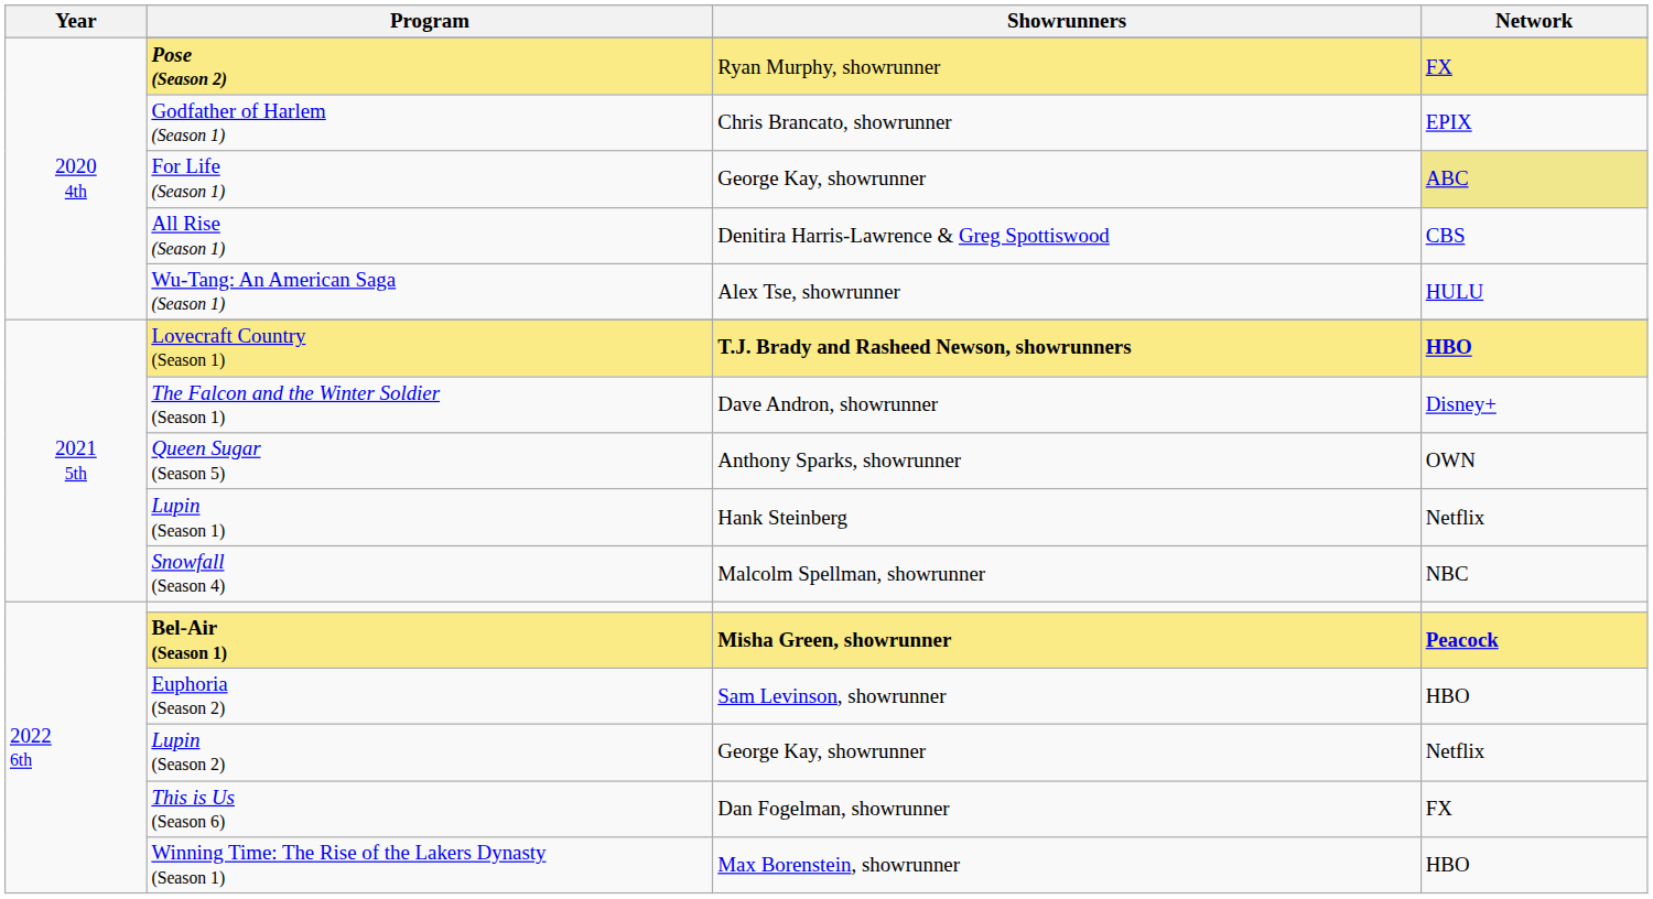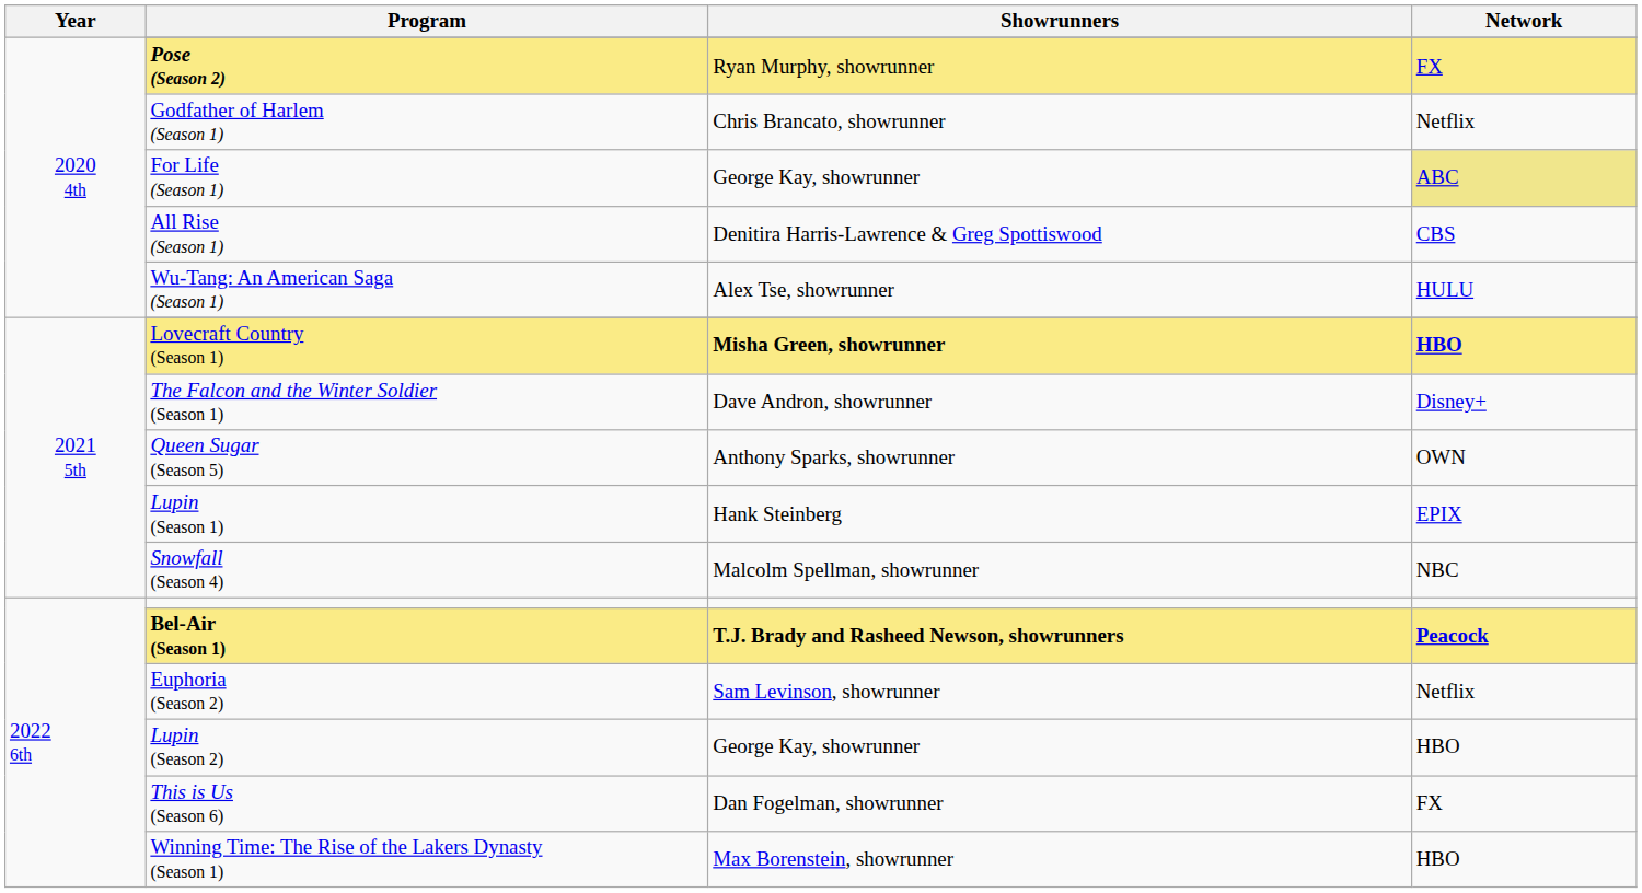 <table class="wikitable" style="width:100%">
 <tr bgcolor="#bebebe">
 <th width="5%">Year</th>
 <th width="20%">Program</th>
 <th width="25%">Showrunners</th>
 <th width="8%">Network</th>
 </tr>
 <tr>
 <td rowspan=6 style="text-align:center"><a href='#'>2020</a><br><small><a href='#'>4th</a></small><br></td>
 </tr>
 <tr style="background:#FAEB86">
 <td><strong><em>Pose<em><br><small>(Season 2)</small><strong></td>
 <td></strong>Ryan Murphy, showrunner<strong></td>
 <td></strong><a href='#'>FX</a><strong></td>
 </tr>
 <tr>
 <td></em><a href='#'>Godfather of Harlem</a><em><br><small>(Season 1)</small></td>
 <td>Chris Brancato, showrunner</td>
-<td><a href='#'>EPIX</a></td>
+<td>Netflix</td>
 </tr>
 <tr>
 <td></em><a href='#'>For Life</a><em><br><small>(Season 1)</small></td>
 <td>George Kay, showrunner</td>
 <td style="background: khaki;"><a href='#'>ABC</a></td>
 </tr>
 <tr>
 <td></em><a href='#'>All Rise</a><em><br><small>(Season 1)</small></td>
 <td>Denitira Harris-Lawrence & <a href='#'>Greg Spottiswood</a></td>
 <td><a href='#'>CBS</a></td>
 </tr>
 <tr>
 <td></em><a href='#'>Wu-Tang: An American Saga</a><em><br><small>(Season 1)</small></td>
 <td>Alex Tse, showrunner</td>
 <td><a href='#'>HULU</a></td>
 </tr>
 <tr>
 <td rowspan=6 style="text-align:center"><a href='#'>2021</a><br><small><a href='#'>5th</a></small><br></td>
 </tr>
 <tr style="background:#FAEB86">
 <td></em></strong><a href='#'>Lovecraft Country</a></em><br><small>(Season 1)</small></strong></td>
-<td><strong>T.J. Brady and Rasheed Newson, showrunners</strong></td>
+<td><strong>Misha Green, showrunner</strong></td>
 <td><strong><a href='#'>HBO</a></strong></td>
 </tr>
 <tr>
 <td><em><a href='#'>The Falcon and the Winter Soldier</a></em><br><small>(Season 1)</small></td>
 <td>Dave Andron, showrunner</td>
 <td><a href='#'>Disney+</a></td>
 </tr>
 <tr>
 <td><em><a href='#'>Queen Sugar</a></em><br><small>(Season 5)</small></td>
 <td>Anthony Sparks, showrunner</td>
 <td>OWN</td>
 </tr>
 <tr>
 <td><em><a href='#'>Lupin</a></em><br><small>(Season 1)</small></td>
 <td>Hank Steinberg</td>
-<td>Netflix</td>
+<td><a href='#'>EPIX</a></td>
 </tr>
 <tr>
 <td><em><a href='#'>Snowfall</a></em><br><small>(Season 4)</small></td>
 <td>Malcolm Spellman, showrunner</td>
 <td>NBC</td>
 </tr>
 <tr>
 <td rowspan="6"><a href='#'>2022</a><br><small><a href='#'>6th</a></small><br></td>
 <td></td>
 <td></td>
 <td></td>
 </tr>
 <tr style="background:#FAEB86">
 <td><strong>Bel-Air<br><small>(Season 1)</small></strong></td>
-<td><strong>Misha Green, showrunner</strong></td>
+<td><strong>T.J. Brady and Rasheed Newson, showrunners</strong></td>
 <td><strong><a href='#'>Peacock</a></strong></td>
 </tr>
 <tr>
 <td><a href='#'>Euphoria</a><br><small>(Season 2)</small></td>
 <td><a href='#'>Sam Levinson</a>, showrunner</td>
-<td>HBO</td>
+<td>Netflix</td>
 </tr>
 <tr>
 <td><em><a href='#'>Lupin</a></em><br><small>(Season 2)</small></td>
 <td>George Kay, showrunner</td>
-<td>Netflix</td>
+<td>HBO</td>
 </tr>
 <tr>
 <td><em><a href='#'>This is Us</a></em><br><small>(Season 6)</small></td>
 <td>Dan Fogelman, showrunner</td>
 <td>FX</td>
 </tr>
 <tr>
 <td><a href='#'>Winning Time: The Rise of the Lakers Dynasty</a><br><small>(Season 1)</small></td>
 <td><a href='#'>Max Borenstein</a>, showrunner</td>
 <td>HBO</td>
 </tr>
 </table>
